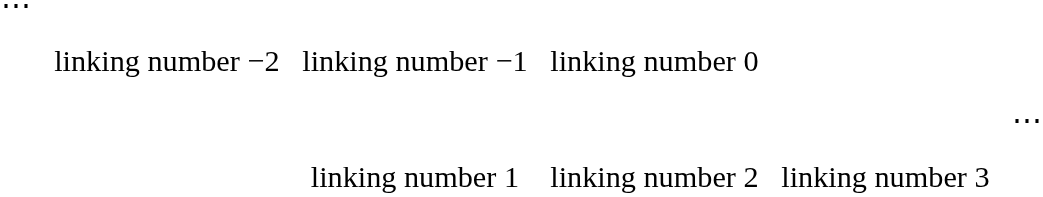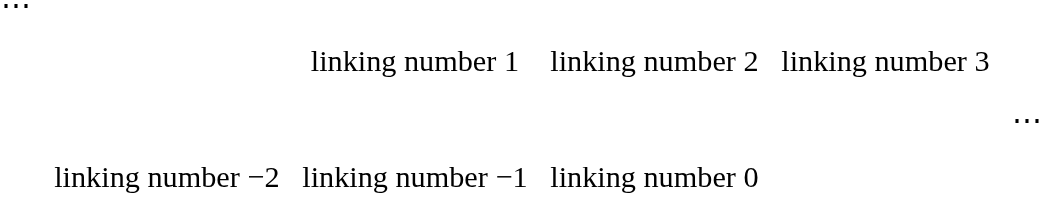 <table border=0 cellpadding=5 style="margin:auto; text-align:center;">
 <tr style="vertical-align:center;">
 <td>⋯</td>
 <td></td>
 <td></td>
 <td></td>
 <td></td>
 <td></td>
 </tr>
 <tr style="vertical-align:center;">
 <td></td>
-<td>linking number −2</td>
-<td>linking number −1</td>
-<td>linking number 0</td>
 <td></td>
+<td>linking number 1</td>
+<td>linking number 2</td>
+<td>linking number 3</td>
 <td></td>
 </tr>
 <tr style="vertical-align:center;">
 <td></td>
 <td></td>
 <td></td>
 <td></td>
 <td></td>
 <td>⋯</td>
 </tr>
 <tr style="vertical-align:center;">
 <td></td>
+<td>linking number −2</td>
+<td>linking number −1</td>
+<td>linking number 0</td>
 <td></td>
-<td>linking number 1</td>
-<td>linking number 2</td>
-<td>linking number 3</td>
 <td></td>
 </tr>
 </table>
